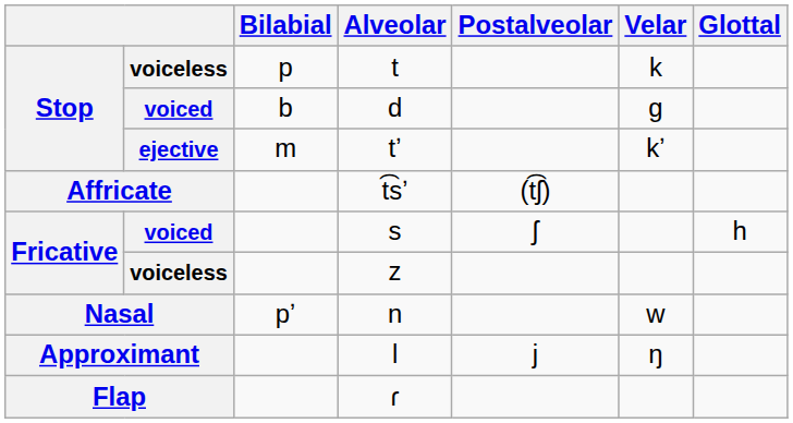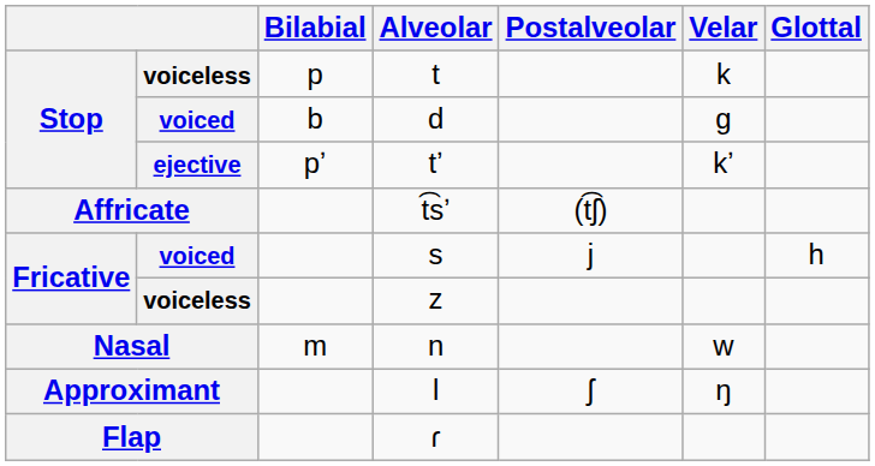 <table class="wikitable" style="text-align:center">
 <tr>
 <th colspan="2"></th>
 <th><a href='#'>Bilabial</a></th>
 <th><a href='#'>Alveolar</a></th>
 <th><a href='#'>Postalveolar</a></th>
 <th><a href='#'>Velar</a></th>
 <th><a href='#'>Glottal</a></th>
 </tr>
 <tr>
 <th rowspan="3"><a href='#'>Stop</a></th>
 <th><small>voiceless</small></th>
 <td>p</td>
 <td>t</td>
 <td></td>
 <td>k</td>
 <td></td>
 </tr>
 <tr>
 <th><a href='#'><small>voiced</small></a></th>
 <td>b</td>
 <td>d</td>
 <td></td>
 <td>g</td>
 <td></td>
 </tr>
 <tr>
 <th><a href='#'><small>ejective</small></a></th>
-<td>m</td>
+<td>pʼ</td>
 <td>tʼ</td>
 <td></td>
 <td>kʼ</td>
 </tr>
 <tr>
 <th colspan="2"><a href='#'>Affricate</a></th>
 <td></td>
 <td>t͡sʼ</td>
 <td>(t͡ʃ)</td>
 <td></td>
 <td></td>
 </tr>
 <tr>
 <th rowspan="2"><a href='#'>Fricative</a></th>
 <th><a href='#'><small>voiced</small></a></th>
 <td></td>
 <td>s</td>
-<td>ʃ</td>
+<td>j</td>
 <td></td>
 <td>h</td>
 </tr>
 <tr>
 <th><small>voiceless</small></th>
 <td></td>
 <td>z</td>
 <td></td>
 <td></td>
 <td></td>
 </tr>
 <tr>
 <th colspan="2"><a href='#'>Nasal</a></th>
-<td>pʼ</td>
+<td>m</td>
 <td>n</td>
 <td></td>
 <td>w</td>
 <td></td>
 </tr>
 <tr>
 <th colspan="2"><a href='#'>Approximant</a></th>
 <td></td>
 <td>l</td>
-<td>j</td>
+<td>ʃ</td>
 <td>ŋ</td>
 <td></td>
 </tr>
 <tr>
 <th colspan="2"><a href='#'>Flap</a></th>
 <td></td>
 <td>ɾ</td>
 <td></td>
 <td></td>
 <td></td>
 </tr>
 </table>
